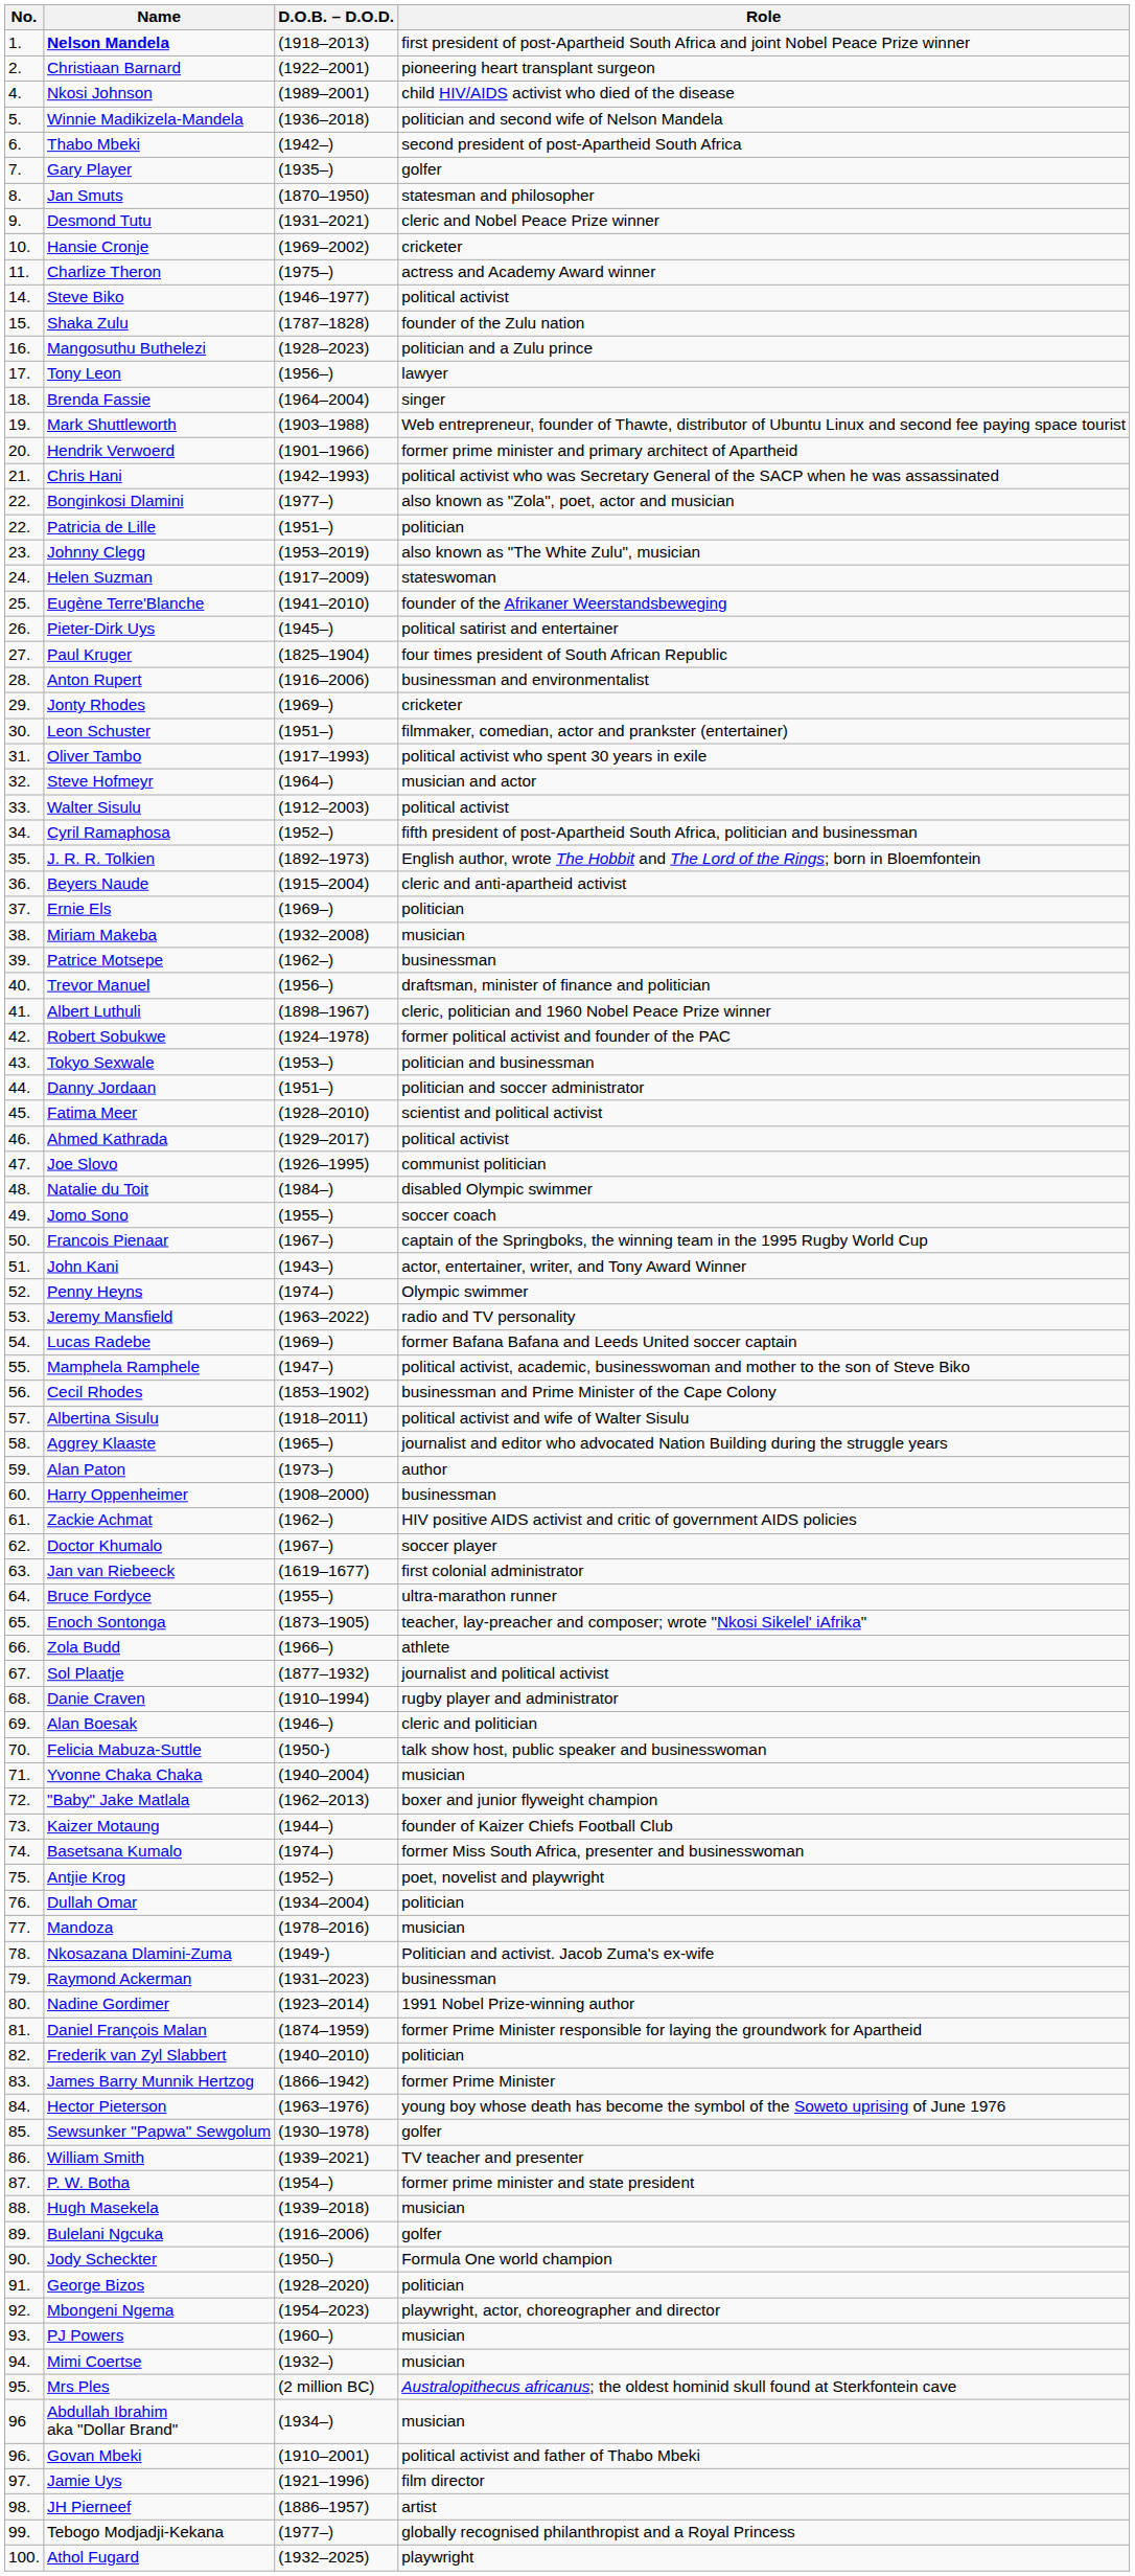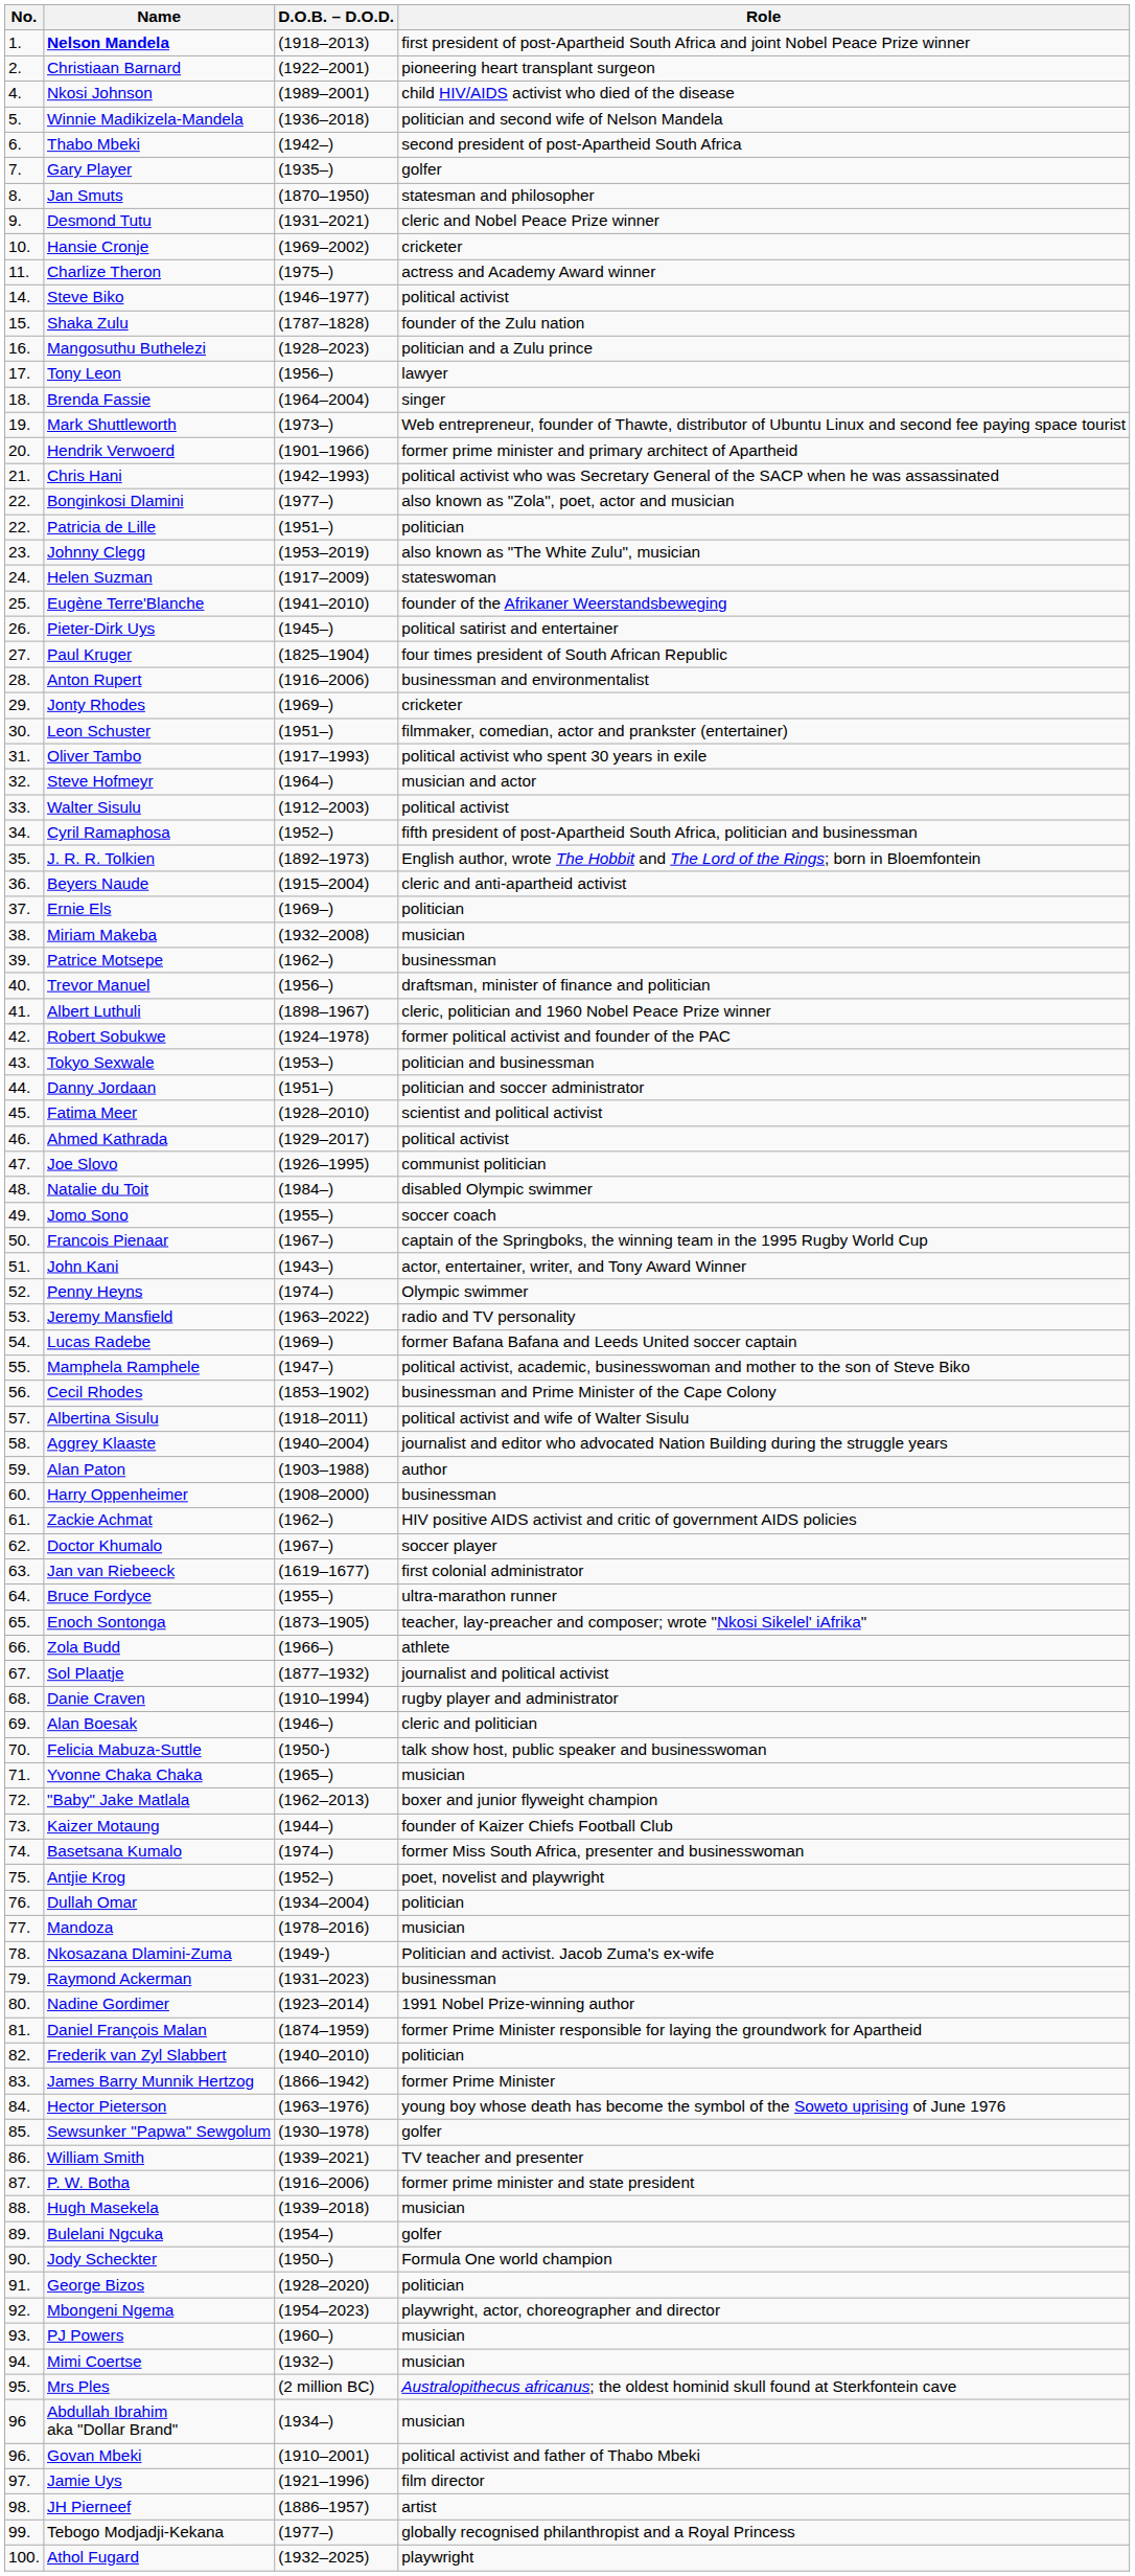 <table class="wikitable">
 <tr>
 <th>No.</th>
 <th>Name</th>
 <th>D.O.B. – D.O.D.</th>
 <th>Role</th>
 </tr>
 <tr>
 <td>1.</td>
 <td><strong><a href='#'>Nelson Mandela</a></strong></td>
 <td>(1918–2013)</td>
 <td>first president of post-Apartheid South Africa and joint Nobel Peace Prize winner</td>
 </tr>
 <tr>
 <td>2.</td>
 <td><a href='#'>Christiaan Barnard</a></td>
 <td>(1922–2001)</td>
 <td>pioneering heart transplant surgeon</td>
 </tr>
 <tr>
 <td>4.</td>
 <td><a href='#'>Nkosi Johnson</a></td>
 <td>(1989–2001)</td>
 <td>child <a href='#'>HIV/AIDS</a> activist who died of the disease</td>
 </tr>
 <tr>
 <td>5.</td>
 <td><a href='#'>Winnie Madikizela-Mandela</a></td>
 <td>(1936–2018)</td>
 <td>politician and second wife of Nelson Mandela</td>
 </tr>
 <tr>
 <td>6.</td>
 <td><a href='#'>Thabo Mbeki</a></td>
 <td>(1942–)</td>
 <td>second president of post-Apartheid South Africa</td>
 </tr>
 <tr>
 <td>7.</td>
 <td><a href='#'>Gary Player</a></td>
 <td>(1935–)</td>
 <td>golfer</td>
 </tr>
 <tr>
 <td>8.</td>
 <td><a href='#'>Jan Smuts</a></td>
 <td>(1870–1950)</td>
 <td>statesman and philosopher</td>
 </tr>
 <tr>
 <td>9.</td>
 <td><a href='#'>Desmond Tutu</a></td>
 <td>(1931–2021)</td>
 <td>cleric and Nobel Peace Prize winner</td>
 </tr>
 <tr>
 <td>10.</td>
 <td><a href='#'>Hansie Cronje</a></td>
 <td>(1969–2002)</td>
 <td>cricketer</td>
 </tr>
 <tr>
 <td>11.</td>
 <td><a href='#'>Charlize Theron</a></td>
 <td>(1975–)</td>
 <td>actress and Academy Award winner</td>
 </tr>
 <tr>
 <td>14.</td>
 <td><a href='#'>Steve Biko</a></td>
 <td>(1946–1977)</td>
 <td>political activist</td>
 </tr>
 <tr>
 <td>15.</td>
 <td><a href='#'>Shaka Zulu</a></td>
 <td>(1787–1828)</td>
 <td>founder of the Zulu nation</td>
 </tr>
 <tr>
 <td>16.</td>
 <td><a href='#'>Mangosuthu Buthelezi</a></td>
 <td>(1928–2023)</td>
 <td>politician and a Zulu prince</td>
 </tr>
 <tr>
 <td>17.</td>
 <td><a href='#'>Tony Leon</a></td>
 <td>(1956–)</td>
 <td>lawyer</td>
 </tr>
 <tr>
 <td>18.</td>
 <td><a href='#'>Brenda Fassie</a></td>
 <td>(1964–2004)</td>
 <td>singer</td>
 </tr>
 <tr>
 <td>19.</td>
 <td><a href='#'>Mark Shuttleworth</a></td>
-<td>(1903–1988)</td>
+<td>(1973–)</td>
 <td>Web entrepreneur, founder of Thawte, distributor of Ubuntu Linux and second fee paying space tourist</td>
 </tr>
 <tr>
 <td>20.</td>
 <td><a href='#'>Hendrik Verwoerd</a></td>
 <td>(1901–1966)</td>
 <td>former prime minister and primary architect of Apartheid</td>
 </tr>
 <tr>
 <td>21.</td>
 <td><a href='#'>Chris Hani</a></td>
 <td>(1942–1993)</td>
 <td>political activist who was Secretary General of the SACP when he was assassinated</td>
 </tr>
 <tr>
 <td>22.</td>
 <td><a href='#'>Bonginkosi Dlamini</a></td>
 <td>(1977–)</td>
 <td>also known as "Zola", poet, actor and musician</td>
 </tr>
 <tr>
 <td>22.</td>
 <td><a href='#'>Patricia de Lille</a></td>
 <td>(1951–)</td>
 <td>politician</td>
 </tr>
 <tr>
 <td>23.</td>
 <td><a href='#'>Johnny Clegg</a></td>
 <td>(1953–2019)</td>
 <td>also known as "The White Zulu", musician</td>
 </tr>
 <tr>
 <td>24.</td>
 <td><a href='#'>Helen Suzman</a></td>
 <td>(1917–2009)</td>
 <td>stateswoman</td>
 </tr>
 <tr>
 <td>25.</td>
 <td><a href='#'>Eugène Terre'Blanche</a></td>
 <td>(1941–2010)</td>
 <td>founder of the <a href='#'>Afrikaner Weerstandsbeweging</a></td>
 </tr>
 <tr>
 <td>26.</td>
 <td><a href='#'>Pieter-Dirk Uys</a></td>
 <td>(1945–)</td>
 <td>political satirist and entertainer</td>
 </tr>
 <tr>
 <td>27.</td>
 <td><a href='#'>Paul Kruger</a></td>
 <td>(1825–1904)</td>
 <td>four times president of South African Republic</td>
 </tr>
 <tr>
 <td>28.</td>
 <td><a href='#'>Anton Rupert</a></td>
 <td>(1916–2006)</td>
 <td>businessman and environmentalist</td>
 </tr>
 <tr>
 <td>29.</td>
 <td><a href='#'>Jonty Rhodes</a></td>
 <td>(1969–)</td>
 <td>cricketer</td>
 </tr>
 <tr>
 <td>30.</td>
 <td><a href='#'>Leon Schuster</a></td>
 <td>(1951–)</td>
 <td>filmmaker, comedian, actor and prankster (entertainer)</td>
 </tr>
 <tr>
 <td>31.</td>
 <td><a href='#'>Oliver Tambo</a></td>
 <td>(1917–1993)</td>
 <td>political activist who spent 30 years in exile</td>
 </tr>
 <tr>
 <td>32.</td>
 <td><a href='#'>Steve Hofmeyr</a></td>
 <td>(1964–)</td>
 <td>musician and actor</td>
 </tr>
 <tr>
 <td>33.</td>
 <td><a href='#'>Walter Sisulu</a></td>
 <td>(1912–2003)</td>
 <td>political activist</td>
 </tr>
 <tr>
 <td>34.</td>
 <td><a href='#'>Cyril Ramaphosa</a></td>
 <td>(1952–)</td>
 <td>fifth president of post-Apartheid South Africa, politician and businessman</td>
 </tr>
 <tr>
 <td>35.</td>
 <td><a href='#'>J. R. R. Tolkien</a></td>
 <td>(1892–1973)</td>
 <td>English author, wrote <em><a href='#'>The Hobbit</a></em> and <em><a href='#'>The Lord of the Rings</a></em>; born in Bloemfontein</td>
 </tr>
 <tr>
 <td>36.</td>
 <td><a href='#'>Beyers Naude</a></td>
 <td>(1915–2004)</td>
 <td>cleric and anti-apartheid activist</td>
 </tr>
 <tr>
 <td>37.</td>
 <td><a href='#'>Ernie Els</a></td>
 <td>(1969–)</td>
 <td>politician</td>
 </tr>
 <tr>
 <td>38.</td>
 <td><a href='#'>Miriam Makeba</a></td>
 <td>(1932–2008)</td>
 <td>musician</td>
 </tr>
 <tr>
 <td>39.</td>
 <td><a href='#'>Patrice Motsepe</a></td>
 <td>(1962–)</td>
 <td>businessman</td>
 </tr>
 <tr>
 <td>40.</td>
 <td><a href='#'>Trevor Manuel</a></td>
 <td>(1956–)</td>
 <td>draftsman, minister of finance and politician</td>
 </tr>
 <tr>
 <td>41.</td>
 <td><a href='#'>Albert Luthuli</a></td>
 <td>(1898–1967)</td>
 <td>cleric, politician and 1960 Nobel Peace Prize winner</td>
 </tr>
 <tr>
 <td>42.</td>
 <td><a href='#'>Robert Sobukwe</a></td>
 <td>(1924–1978)</td>
 <td>former political activist and founder of the PAC</td>
 </tr>
 <tr>
 <td>43.</td>
 <td><a href='#'>Tokyo Sexwale</a></td>
 <td>(1953–)</td>
 <td>politician and businessman</td>
 </tr>
 <tr>
 <td>44.</td>
 <td><a href='#'>Danny Jordaan</a></td>
 <td>(1951–)</td>
 <td>politician and soccer administrator</td>
 </tr>
 <tr>
 <td>45.</td>
 <td><a href='#'>Fatima Meer</a></td>
 <td>(1928–2010)</td>
 <td>scientist and political activist</td>
 </tr>
 <tr>
 <td>46.</td>
 <td><a href='#'>Ahmed Kathrada</a></td>
 <td>(1929–2017)</td>
 <td>political activist</td>
 </tr>
 <tr>
 <td>47.</td>
 <td><a href='#'>Joe Slovo</a></td>
 <td>(1926–1995)</td>
 <td>communist politician</td>
 </tr>
 <tr>
 <td>48.</td>
 <td><a href='#'>Natalie du Toit</a></td>
 <td>(1984–)</td>
 <td>disabled Olympic swimmer</td>
 </tr>
 <tr>
 <td>49.</td>
 <td><a href='#'>Jomo Sono</a></td>
 <td>(1955–)</td>
 <td>soccer coach</td>
 </tr>
 <tr>
 <td>50.</td>
 <td><a href='#'>Francois Pienaar</a></td>
 <td>(1967–)</td>
 <td>captain of the Springboks, the winning team in the 1995 Rugby World Cup</td>
 </tr>
 <tr>
 <td>51.</td>
 <td><a href='#'>John Kani</a></td>
 <td>(1943–)</td>
 <td>actor, entertainer, writer, and Tony Award Winner</td>
 </tr>
 <tr>
 <td>52.</td>
 <td><a href='#'>Penny Heyns</a></td>
 <td>(1974–)</td>
 <td>Olympic swimmer</td>
 </tr>
 <tr>
 <td>53.</td>
 <td><a href='#'>Jeremy Mansfield</a></td>
 <td>(1963–2022)</td>
 <td>radio and TV personality</td>
 </tr>
 <tr>
 <td>54.</td>
 <td><a href='#'>Lucas Radebe</a></td>
 <td>(1969–)</td>
 <td>former Bafana Bafana and Leeds United soccer captain</td>
 </tr>
 <tr>
 <td>55.</td>
 <td><a href='#'>Mamphela Ramphele</a></td>
 <td>(1947–)</td>
 <td>political activist, academic, businesswoman and mother to the son of Steve Biko</td>
 </tr>
 <tr>
 <td>56.</td>
 <td><a href='#'>Cecil Rhodes</a></td>
 <td>(1853–1902)</td>
 <td>businessman and Prime Minister of the Cape Colony</td>
 </tr>
 <tr>
 <td>57.</td>
 <td><a href='#'>Albertina Sisulu</a></td>
 <td>(1918–2011)</td>
 <td>political activist and wife of Walter Sisulu</td>
 </tr>
 <tr>
 <td>58.</td>
 <td><a href='#'>Aggrey Klaaste</a></td>
-<td>(1965–)</td>
+<td>(1940–2004)</td>
 <td>journalist and editor who advocated Nation Building during the struggle years</td>
 </tr>
 <tr>
 <td>59.</td>
 <td><a href='#'>Alan Paton</a></td>
-<td>(1973–)</td>
+<td>(1903–1988)</td>
 <td>author</td>
 </tr>
 <tr>
 <td>60.</td>
 <td><a href='#'>Harry Oppenheimer</a></td>
 <td>(1908–2000)</td>
 <td>businessman</td>
 </tr>
 <tr>
 <td>61.</td>
 <td><a href='#'>Zackie Achmat</a></td>
 <td>(1962–)</td>
 <td>HIV positive AIDS activist and critic of government AIDS policies</td>
 </tr>
 <tr>
 <td>62.</td>
 <td><a href='#'>Doctor Khumalo</a></td>
 <td>(1967–)</td>
 <td>soccer player</td>
 </tr>
 <tr>
 <td>63.</td>
 <td><a href='#'>Jan van Riebeeck</a></td>
 <td>(1619–1677)</td>
 <td>first colonial administrator</td>
 </tr>
 <tr>
 <td>64.</td>
 <td><a href='#'>Bruce Fordyce</a></td>
 <td>(1955–)</td>
 <td>ultra-marathon runner</td>
 </tr>
 <tr>
 <td>65.</td>
 <td><a href='#'>Enoch Sontonga</a></td>
 <td>(1873–1905)</td>
 <td>teacher, lay-preacher and composer; wrote "<a href='#'>Nkosi Sikelel' iAfrika</a>"</td>
 </tr>
 <tr>
 <td>66.</td>
 <td><a href='#'>Zola Budd</a></td>
 <td>(1966–)</td>
 <td>athlete</td>
 </tr>
 <tr>
 <td>67.</td>
 <td><a href='#'>Sol Plaatje</a></td>
 <td>(1877–1932)</td>
 <td>journalist and political activist</td>
 </tr>
 <tr>
 <td>68.</td>
 <td><a href='#'>Danie Craven</a></td>
 <td>(1910–1994)</td>
 <td>rugby player and administrator</td>
 </tr>
 <tr>
 <td>69.</td>
 <td><a href='#'>Alan Boesak</a></td>
 <td>(1946–)</td>
 <td>cleric and politician</td>
 </tr>
 <tr>
 <td>70.</td>
 <td><a href='#'>Felicia Mabuza-Suttle</a></td>
 <td>(1950-)</td>
 <td>talk show host, public speaker and businesswoman</td>
 </tr>
 <tr>
 <td>71.</td>
 <td><a href='#'>Yvonne Chaka Chaka</a></td>
-<td>(1940–2004)</td>
+<td>(1965–)</td>
 <td>musician</td>
 </tr>
 <tr>
 <td>72.</td>
 <td><a href='#'>"Baby" Jake Matlala</a></td>
 <td>(1962–2013)</td>
 <td>boxer and junior flyweight champion</td>
 </tr>
 <tr>
 <td>73.</td>
 <td><a href='#'>Kaizer Motaung</a></td>
 <td>(1944–)</td>
 <td>founder of Kaizer Chiefs Football Club</td>
 </tr>
 <tr>
 <td>74.</td>
 <td><a href='#'>Basetsana Kumalo</a></td>
 <td>(1974–)</td>
 <td>former Miss South Africa, presenter and businesswoman</td>
 </tr>
 <tr>
 <td>75.</td>
 <td><a href='#'>Antjie Krog</a></td>
 <td>(1952–)</td>
 <td>poet, novelist and playwright</td>
 </tr>
 <tr>
 <td>76.</td>
 <td><a href='#'>Dullah Omar</a></td>
 <td>(1934–2004)</td>
 <td>politician</td>
 </tr>
 <tr>
 <td>77.</td>
 <td><a href='#'>Mandoza</a></td>
 <td>(1978–2016)</td>
 <td>musician</td>
 </tr>
 <tr>
 <td>78.</td>
 <td><a href='#'>Nkosazana Dlamini-Zuma</a></td>
 <td>(1949-)</td>
 <td>Politician and activist. Jacob Zuma's ex-wife</td>
 </tr>
 <tr>
 <td>79.</td>
 <td><a href='#'>Raymond Ackerman</a></td>
 <td>(1931–2023)</td>
 <td>businessman</td>
 </tr>
 <tr>
 <td>80.</td>
 <td><a href='#'>Nadine Gordimer</a></td>
 <td>(1923–2014)</td>
 <td>1991 Nobel Prize-winning author</td>
 </tr>
 <tr>
 <td>81.</td>
 <td><a href='#'>Daniel François Malan</a></td>
 <td>(1874–1959)</td>
 <td>former Prime Minister responsible for laying the groundwork for Apartheid</td>
 </tr>
 <tr>
 <td>82.</td>
 <td><a href='#'>Frederik van Zyl Slabbert</a></td>
 <td>(1940–2010)</td>
 <td>politician</td>
 </tr>
 <tr>
 <td>83.</td>
 <td><a href='#'>James Barry Munnik Hertzog</a></td>
 <td>(1866–1942)</td>
 <td>former Prime Minister</td>
 </tr>
 <tr>
 <td>84.</td>
 <td><a href='#'>Hector Pieterson</a></td>
 <td>(1963–1976)</td>
 <td>young boy whose death has become the symbol of the <a href='#'>Soweto uprising</a> of June 1976</td>
 </tr>
 <tr>
 <td>85.</td>
 <td><a href='#'>Sewsunker "Papwa" Sewgolum</a></td>
 <td>(1930–1978)</td>
 <td>golfer</td>
 </tr>
 <tr>
 <td>86.</td>
 <td><a href='#'>William Smith</a></td>
 <td>(1939–2021)</td>
 <td>TV teacher and presenter</td>
 </tr>
 <tr>
 <td>87.</td>
 <td><a href='#'>P. W. Botha</a></td>
-<td>(1954–)</td>
+<td>(1916–2006)</td>
 <td>former prime minister and state president</td>
 </tr>
 <tr>
 <td>88.</td>
 <td><a href='#'>Hugh Masekela</a></td>
 <td>(1939–2018)</td>
 <td>musician</td>
 </tr>
 <tr>
 <td>89.</td>
 <td><a href='#'>Bulelani Ngcuka</a></td>
-<td>(1916–2006)</td>
+<td>(1954–)</td>
 <td>golfer</td>
 </tr>
 <tr>
 <td>90.</td>
 <td><a href='#'>Jody Scheckter</a></td>
 <td>(1950–)</td>
 <td>Formula One world champion</td>
 </tr>
 <tr>
 <td>91.</td>
 <td><a href='#'>George Bizos</a></td>
 <td>(1928–2020)</td>
 <td>politician</td>
 </tr>
 <tr>
 <td>92.</td>
 <td><a href='#'>Mbongeni Ngema</a></td>
 <td>(1954–2023)</td>
 <td>playwright, actor, choreographer and director</td>
 </tr>
 <tr>
 <td>93.</td>
 <td><a href='#'>PJ Powers</a></td>
 <td>(1960–)</td>
 <td>musician</td>
 </tr>
 <tr>
 <td>94.</td>
 <td><a href='#'>Mimi Coertse</a></td>
 <td>(1932–)</td>
 <td>musician</td>
 </tr>
 <tr>
 <td>95.</td>
 <td><a href='#'>Mrs Ples</a></td>
 <td>(2 million BC)</td>
 <td><em><a href='#'>Australopithecus africanus</a></em>; the oldest hominid skull found at Sterkfontein cave</td>
 </tr>
 <tr>
 <td>96</td>
 <td><a href='#'>Abdullah Ibrahim</a><br>aka "Dollar Brand"</td>
 <td>(1934–)</td>
 <td>musician</td>
 </tr>
 <tr>
 <td>96.</td>
 <td><a href='#'>Govan Mbeki</a></td>
 <td>(1910–2001)</td>
 <td>political activist and father of Thabo Mbeki</td>
 </tr>
 <tr>
 <td>97.</td>
 <td><a href='#'>Jamie Uys</a></td>
 <td>(1921–1996)</td>
 <td>film director</td>
 </tr>
 <tr>
 <td>98.</td>
 <td><a href='#'>JH Pierneef</a></td>
 <td>(1886–1957)</td>
 <td>artist</td>
 </tr>
 <tr>
 <td>99.</td>
 <td>Tebogo Modjadji-Kekana</td>
 <td>(1977–)</td>
 <td>globally recognised philanthropist and a Royal Princess</td>
 </tr>
 <tr>
 <td>100.</td>
 <td><a href='#'>Athol Fugard</a></td>
 <td>(1932–2025)</td>
 <td>playwright</td>
 </tr>
 </table>
